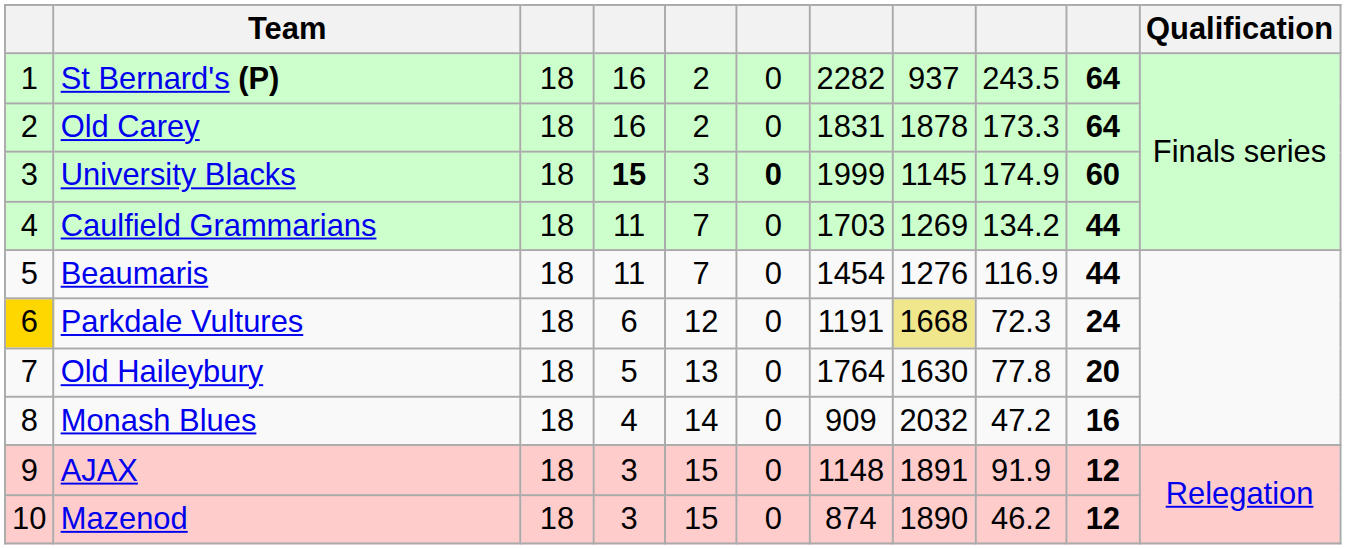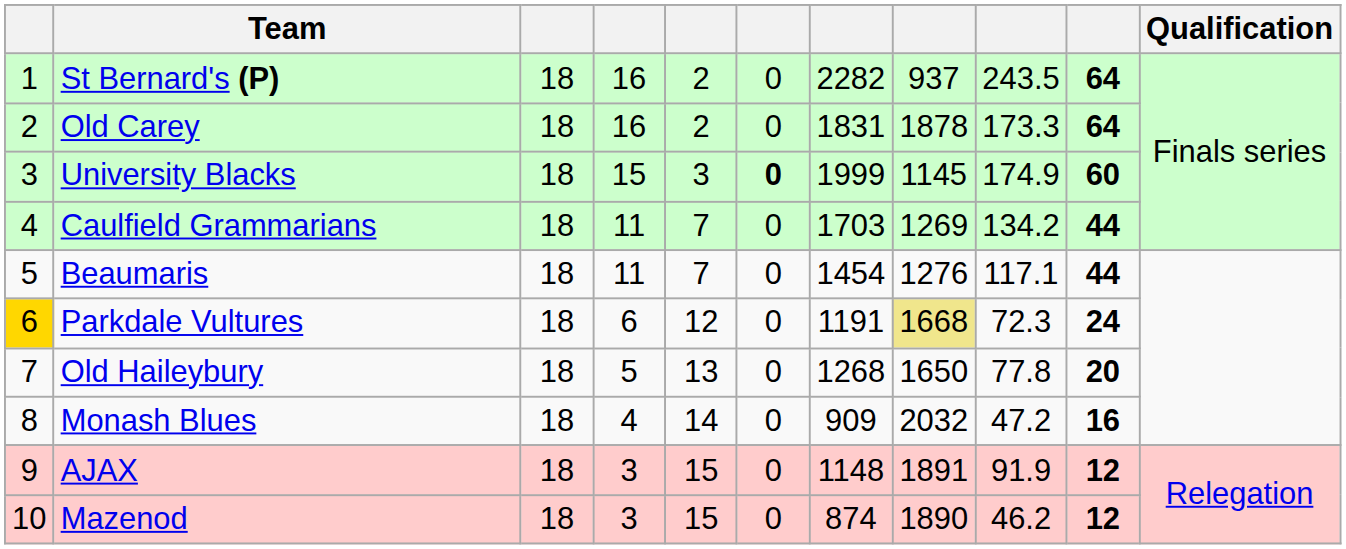 <table class="wikitable" style="text-align:center; margin-bottom:0">
 <tr>
 <th style="width:10px"></th>
 <th style="width:35%;">Team</th>
 <th style="width:30px;"></th>
 <th style="width:30px;"></th>
 <th style="width:30px;"></th>
 <th style="width:30px;"></th>
 <th style="width:30px;"></th>
 <th style="width:30px;"></th>
 <th style="width:30px;"></th>
 <th style="width:30px;"></th>
 <th>Qualification</th>
 </tr>
 <tr style="background:#ccffcc;">
 <td>1</td>
 <td style="text-align:left;"><a href='#'>St Bernard's</a> <strong>(P)</strong></td>
 <td>18</td>
 <td>16</td>
 <td>2</td>
 <td>0</td>
 <td>2282</td>
 <td>937</td>
 <td>243.5</td>
 <td><strong>64</strong></td>
 <td rowspan=4>Finals series</td>
 </tr>
 <tr style="background:#ccffcc;">
 <td>2</td>
 <td style="text-align:left;"><a href='#'>Old Carey</a></td>
 <td>18</td>
 <td>16</td>
 <td>2</td>
 <td>0</td>
 <td>1831</td>
 <td>1878</td>
 <td>173.3</td>
 <td><strong>64</strong></td>
 </tr>
 <tr style="background:#ccffcc;">
 <td>3</td>
 <td style="text-align:left;"><a href='#'>University Blacks</a></td>
 <td>18</td>
-<td><strong>15</strong></td>
+<td>15</td>
 <td>3</td>
 <td><strong>0</strong></td>
 <td>1999</td>
 <td>1145</td>
 <td>174.9</td>
 <td><strong>60</strong></td>
 </tr>
 <tr style="background:#ccffcc;">
 <td>4</td>
 <td style="text-align:left;"><a href='#'>Caulfield Grammarians</a></td>
 <td>18</td>
 <td>11</td>
 <td>7</td>
 <td>0</td>
 <td>1703</td>
 <td>1269</td>
 <td>134.2</td>
 <td><strong>44</strong></td>
 </tr>
 <tr>
 <td>5</td>
 <td style="text-align:left;"><a href='#'>Beaumaris</a></td>
 <td>18</td>
 <td>11</td>
 <td>7</td>
 <td>0</td>
 <td>1454</td>
 <td>1276</td>
-<td>116.9</td>
+<td>117.1</td>
 <td><strong>44</strong></td>
 </tr>
 <tr>
 <td style="background: gold;">6</td>
 <td style="text-align:left;"><a href='#'>Parkdale Vultures</a></td>
 <td>18</td>
 <td>6</td>
 <td>12</td>
 <td>0</td>
 <td>1191</td>
 <td style="background: khaki;">1668</td>
 <td>72.3</td>
 <td><strong>24</strong></td>
 </tr>
 <tr>
 <td>7</td>
 <td style="text-align:left;"><a href='#'>Old Haileybury</a></td>
 <td>18</td>
 <td>5</td>
 <td>13</td>
 <td>0</td>
-<td>1764</td>
-<td>1630</td>
+<td>1268</td>
+<td>1650</td>
 <td>77.8</td>
 <td><strong>20</strong></td>
 </tr>
 <tr>
 <td>8</td>
 <td style="text-align:left;"><a href='#'>Monash Blues</a></td>
 <td>18</td>
 <td>4</td>
 <td>14</td>
 <td>0</td>
 <td>909</td>
 <td>2032</td>
 <td>47.2</td>
 <td><strong>16</strong></td>
 </tr>
 <tr style="background:#FFCCCC;">
 <td>9</td>
 <td style="text-align:left;"><a href='#'>AJAX</a></td>
 <td>18</td>
 <td>3</td>
 <td>15</td>
 <td>0</td>
 <td>1148</td>
 <td>1891</td>
 <td>91.9</td>
 <td><strong>12</strong></td>
 <td rowspan=2><a href='#'>Relegation</a></td>
 </tr>
 <tr style="background:#FFCCCC;">
 <td>10</td>
 <td style="text-align:left;"><a href='#'>Mazenod</a></td>
 <td>18</td>
 <td>3</td>
 <td>15</td>
 <td>0</td>
 <td>874</td>
 <td>1890</td>
 <td>46.2</td>
 <td><strong>12</strong></td>
 </tr>
 </table>
